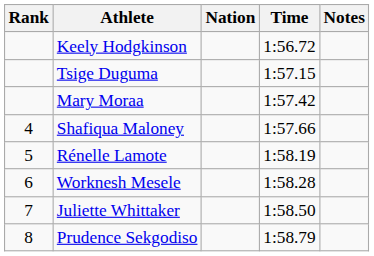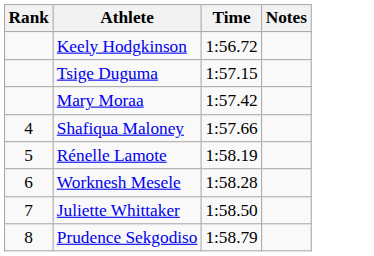 <table class="wikitable sortable" style="text-align:center;">
 <tr>
 <th>Rank</th>
 <th>Athlete</th>
-<th>Nation</th>
 <th>Time</th>
 <th>Notes</th>
 </tr>
 <tr>
 <td></td>
 <td align=left><a href='#'>Keely Hodgkinson</a></td>
-<td align=left></td>
 <td>1:56.72</td>
 <td></td>
 </tr>
 <tr>
 <td></td>
 <td align=left><a href='#'>Tsige Duguma</a></td>
-<td align=left></td>
 <td>1:57.15</td>
 <td></td>
 </tr>
 <tr>
 <td></td>
 <td align=left><a href='#'>Mary Moraa</a></td>
-<td align=left></td>
 <td>1:57.42</td>
 <td></td>
 </tr>
 <tr>
 <td>4</td>
 <td align=left><a href='#'>Shafiqua Maloney</a></td>
-<td align=left></td>
 <td>1:57.66</td>
 <td></td>
 </tr>
 <tr>
 <td>5</td>
 <td align=left><a href='#'>Rénelle Lamote</a></td>
-<td align=left></td>
 <td>1:58.19</td>
 <td></td>
 </tr>
 <tr>
 <td>6</td>
 <td align=left><a href='#'>Worknesh Mesele</a></td>
-<td align=left></td>
 <td>1:58.28</td>
 <td></td>
 </tr>
 <tr>
 <td>7</td>
 <td align=left><a href='#'>Juliette Whittaker</a></td>
-<td align=left></td>
 <td>1:58.50</td>
 <td></td>
 </tr>
 <tr>
 <td>8</td>
 <td align=left><a href='#'>Prudence Sekgodiso</a></td>
-<td align=left></td>
 <td>1:58.79</td>
 <td></td>
 </tr>
 </table>
